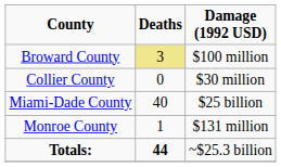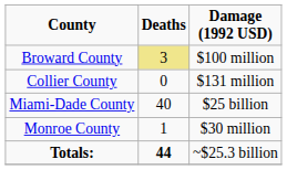 <table class="wikitable" border="1" style="float:right;margin:0 0 0.5em 1em; float:right;">
 <tr align = "center">
 <td><strong>County</strong></td>
 <td><strong>Deaths</strong></td>
 <td><strong>Damage<br>(1992 USD)</strong></td>
 </tr>
 <tr align = "center">
 <td><a href='#'>Broward County</a></td>
 <td style="background: khaki;">3</td>
 <td>$100 million</td>
 </tr>
 <tr align = "center">
 <td><a href='#'>Collier County</a></td>
 <td>0</td>
-<td>$30 million</td>
+<td>$131 million</td>
 </tr>
 <tr align = "center">
 <td><a href='#'>Miami-Dade County</a></td>
 <td>40</td>
 <td>$25 billion</td>
 </tr>
 <tr align = "center">
 <td><a href='#'>Monroe County</a></td>
 <td>1</td>
-<td>$131 million</td>
+<td>$30 million</td>
 </tr>
 <tr align = "center">
 <td><strong>Totals:</strong></td>
 <td><strong>44</strong></td>
 <td>~$25.3 billion</td>
 </tr>
 <tr>
 </tr>
 </table>
